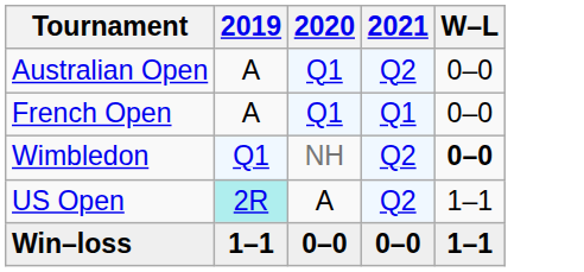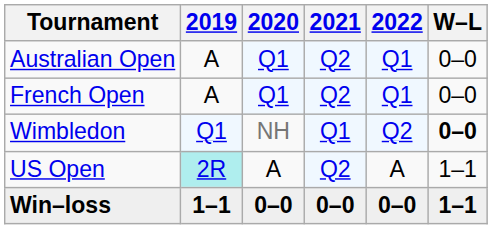 <table class=wikitable style=text-align:center>
 <tr>
 <th>Tournament</th>
 <th><a href='#'>2019</a></th>
 <th><a href='#'>2020</a></th>
 <th><a href='#'>2021</a></th>
+<th><a href='#'>2022</a></th>
 <th>W–L</th>
 </tr>
 <tr>
 <td align=left><a href='#'>Australian Open</a></td>
 <td>A</td>
 <td bgcolor=f0f8ff><a href='#'>Q1</a></td>
 <td bgcolor=f0f8ff><a href='#'>Q2</a></td>
+<td bgcolor=f0f8ff><a href='#'>Q1</a></td>
 <td>0–0</td>
 </tr>
 <tr>
 <td align=left><a href='#'>French Open</a></td>
 <td>A</td>
 <td bgcolor=f0f8ff><a href='#'>Q1</a></td>
+<td bgcolor=f0f8ff><a href='#'>Q2</a></td>
 <td bgcolor=f0f8ff><a href='#'>Q1</a></td>
 <td>0–0</td>
 </tr>
 <tr>
 <td align=left><a href='#'>Wimbledon</a></td>
 <td bgcolor=f0f8ff><a href='#'>Q1</a></td>
 <td style=color:#767676>NH</td>
+<td bgcolor=f0f8ff><a href='#'>Q1</a></td>
 <td bgcolor=f0f8ff><a href='#'>Q2</a></td>
 <td><strong>0–0</strong></td>
 </tr>
 <tr>
 <td align=left><a href='#'>US Open</a></td>
 <td bgcolor=afeeee><a href='#'>2R</a></td>
 <td>A</td>
 <td bgcolor=f0f8ff><a href='#'>Q2</a></td>
+<td>A</td>
 <td>1–1</td>
 </tr>
 <tr style=background:#efefef;font-weight:bold>
 <td align=left>Win–loss</td>
 <td>1–1</td>
 <td>0–0</td>
 <td>0–0</td>
+<td>0–0</td>
 <td>1–1</td>
 </tr>
 </table>
